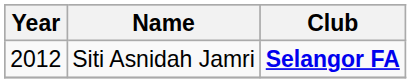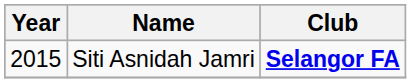 <table class="wikitable" style="font-size: 85%;">
 <tr>
 <th>Year</th>
 <th>Name</th>
 <th>Club</th>
 </tr>
 <tr>
-<td>2012</td>
+<td>2015</td>
 <td> Siti Asnidah Jamri</td>
 <td><strong> <a href='#'>Selangor FA</a></strong></td>
 </tr>
 <tr>
 </tr>
 </table>
